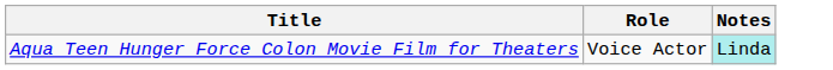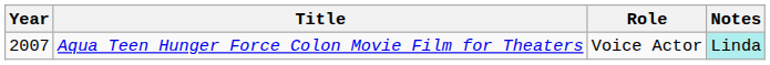 <table class="wikitable sortable">
 <tr>
+<th>Year</th>
 <th>Title</th>
 <th>Role</th>
 <th>Notes</th>
 </tr>
 <tr>
+<td>2007</td>
 <td><em><a href='#'>Aqua Teen Hunger Force Colon Movie Film for Theaters</a></em></td>
 <td>Voice Actor</td>
 <td style="background: paleturquoise;">Linda</td>
 </tr>
 </table>
